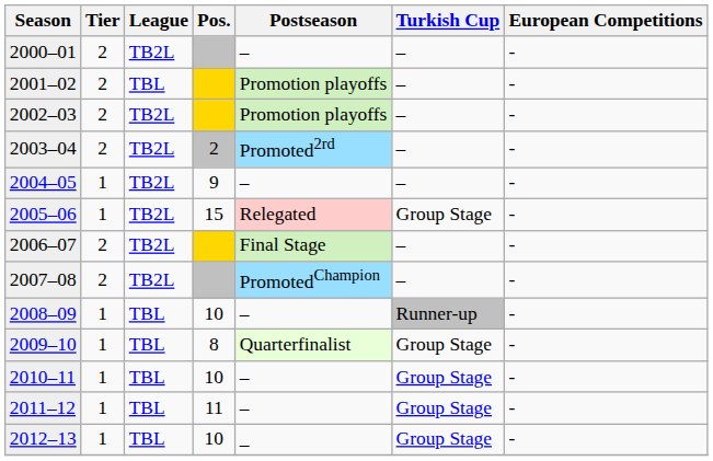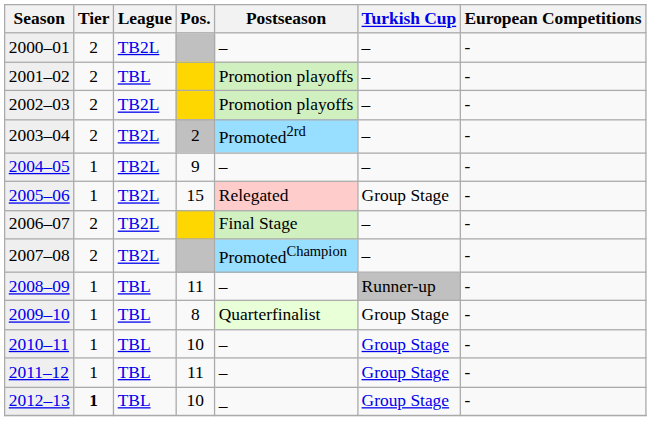 <table class="wikitable" style="font-size:85%">
 <tr>
 <th>Season</th>
 <th>Tier</th>
 <th>League</th>
 <th>Pos.</th>
 <th>Postseason</th>
 <th><a href='#'>Turkish Cup</a></th>
 <th>European Competitions</th>
 </tr>
 <tr>
 <td style="background:#efefef;">2000–01</td>
 <td align="center">2</td>
 <td><a href='#'>TB2L</a></td>
 <td style="background:silver" align="center"></td>
 <td>–</td>
 <td>–</td>
 <td>-</td>
 </tr>
 <tr>
 <td style="background:#efefef;">2001–02</td>
 <td align="center">2</td>
 <td><a href='#'>TBL</a></td>
 <td style="background:gold" align="center"></td>
 <td style="background:#D0F0C0">Promotion playoffs</td>
 <td>–</td>
 <td>-</td>
 </tr>
 <tr>
 <td style="background:#efefef;">2002–03</td>
 <td align="center">2</td>
 <td><a href='#'>TB2L</a></td>
 <td style="background:gold" align="center"></td>
 <td style="background:#D0F0C0">Promotion playoffs</td>
 <td>–</td>
 <td>-</td>
 </tr>
 <tr>
 <td style="background:#efefef;">2003–04</td>
 <td align="center">2</td>
 <td><a href='#'>TB2L</a></td>
 <td style="background:silver" align="center">2</td>
 <td style="background:#97DEFF">Promoted<sup>2rd</sup></td>
 <td>–</td>
 <td>-</td>
 </tr>
 <tr>
 <td style="background:#efefef;"><a href='#'>2004–05</a></td>
 <td align="center">1</td>
 <td><a href='#'>TB2L</a></td>
 <td align="center">9</td>
 <td>–</td>
 <td>–</td>
 <td>-</td>
 </tr>
 <tr>
 <td style="background:#efefef;"><a href='#'>2005–06</a></td>
 <td align="center">1</td>
 <td><a href='#'>TB2L</a></td>
 <td align="center">15</td>
 <td style="background:#FFCCCC">Relegated</td>
 <td>Group Stage</td>
 <td>-</td>
 </tr>
 <tr>
 <td style="background:#efefef;">2006–07</td>
 <td align="center">2</td>
 <td><a href='#'>TB2L</a></td>
 <td style="background:gold" align="center"></td>
 <td style="background:#D0F0C0">Final Stage</td>
 <td>–</td>
 <td>-</td>
 </tr>
 <tr>
 <td style="background:#efefef;">2007–08</td>
 <td align="center">2</td>
 <td><a href='#'>TB2L</a></td>
 <td style="background:silver" align="center"></td>
 <td style="background:#97DEFF">Promoted<sup>Champion</sup></td>
 <td>–</td>
 <td>-</td>
 </tr>
 <tr>
 <td style="background:#efefef;"><a href='#'>2008–09</a></td>
 <td align="center">1</td>
 <td><a href='#'>TBL</a></td>
-<td align="center">10</td>
+<td align="center">11</td>
 <td>–</td>
 <td style="background:silver">Runner-up</td>
 <td>-</td>
 </tr>
 <tr>
 <td style="background:#efefef;"><a href='#'>2009–10</a></td>
 <td align="center">1</td>
 <td><a href='#'>TBL</a></td>
 <td align="center">8</td>
 <td style="background:#E8FFD8;">Quarterfinalist</td>
 <td>Group Stage</td>
 <td>-</td>
 </tr>
 <tr>
 <td style="background:#efefef;"><a href='#'>2010–11</a></td>
 <td align="center">1</td>
 <td><a href='#'>TBL</a></td>
 <td align="center">10</td>
 <td>–</td>
 <td><a href='#'>Group Stage</a></td>
 <td>-</td>
 </tr>
 <tr>
 <td style="background:#efefef;"><a href='#'>2011–12</a></td>
 <td align="center">1</td>
 <td><a href='#'>TBL</a></td>
 <td align="center">11</td>
 <td>–</td>
 <td><a href='#'>Group Stage</a></td>
 <td>-</td>
 </tr>
 <tr>
 <td style="background:#efefef;"><a href='#'>2012–13</a></td>
-<td align="center">1</td>
+<td align="center"><strong>1</strong></td>
 <td><a href='#'>TBL</a></td>
 <td align="center">10</td>
 <td>_</td>
 <td><a href='#'>Group Stage</a></td>
 <td>-</td>
 </tr>
 <tr>
 </tr>
 </table>
